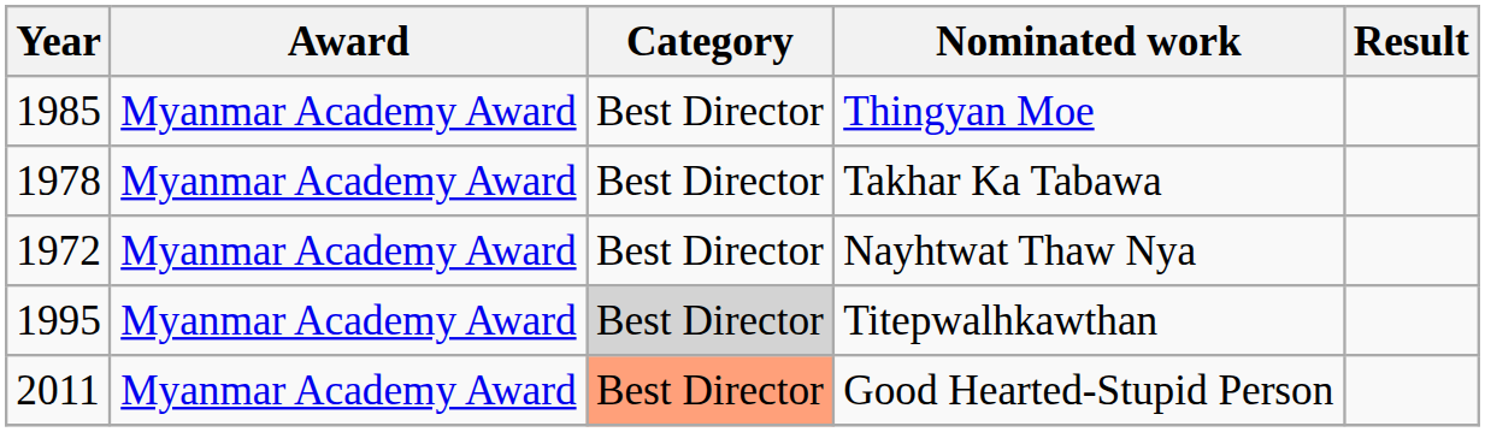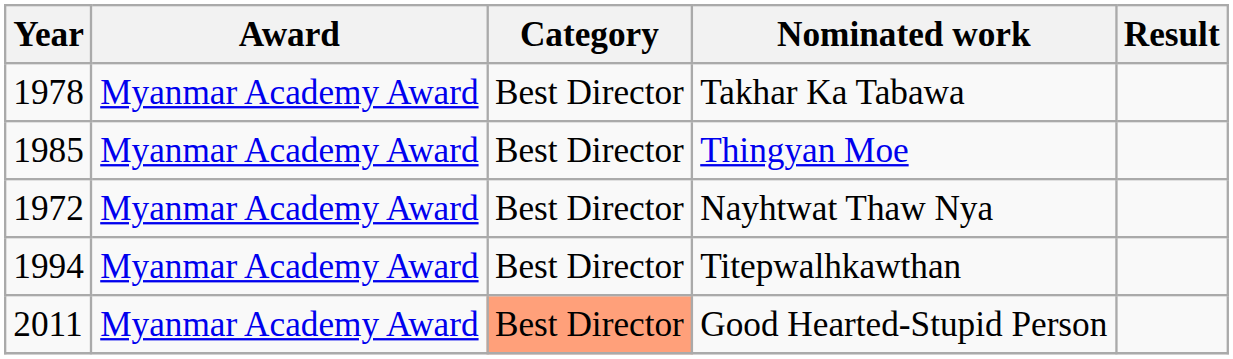 <table class="wikitable" style="font-size: 95%">
 <tr>
 <th>Year</th>
 <th>Award</th>
 <th>Category</th>
 <th>Nominated work</th>
 <th>Result</th>
 </tr>
 <tr>
+<td>1978</td>
+<td><a href='#'>Myanmar Academy Award</a></td>
+<td>Best Director</td>
+<td>Takhar Ka Tabawa</td>
+<td></td>
+</tr>
+<tr>
 <td>1985</td>
 <td><a href='#'>Myanmar Academy Award</a></td>
 <td>Best Director</td>
 <td><a href='#'>Thingyan Moe</a></td>
-<td></td>
-</tr>
-<tr>
-<td>1978</td>
-<td><a href='#'>Myanmar Academy Award</a></td>
-<td>Best Director</td>
-<td>Takhar Ka Tabawa</td>
 <td></td>
 </tr>
 <tr>
 <td>1972</td>
 <td><a href='#'>Myanmar Academy Award</a></td>
 <td>Best Director</td>
 <td>Nayhtwat Thaw Nya</td>
 <td></td>
 </tr>
 <tr>
-<td>1995</td>
+<td>1994</td>
 <td><a href='#'>Myanmar Academy Award</a></td>
-<td style="background: lightgrey;">Best Director</td>
+<td>Best Director</td>
 <td>Titepwalhkawthan</td>
 <td></td>
 </tr>
 <tr>
 <td>2011</td>
 <td><a href='#'>Myanmar Academy Award</a></td>
 <td style="background: lightsalmon;">Best Director</td>
 <td>Good Hearted-Stupid Person</td>
 <td></td>
 </tr>
 <tr>
 </tr>
 </table>
